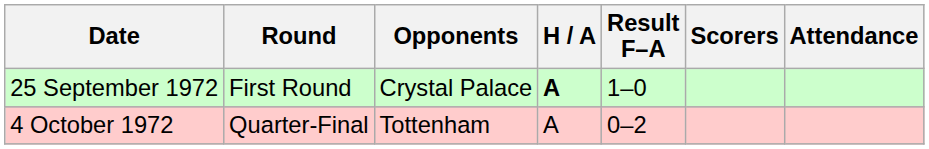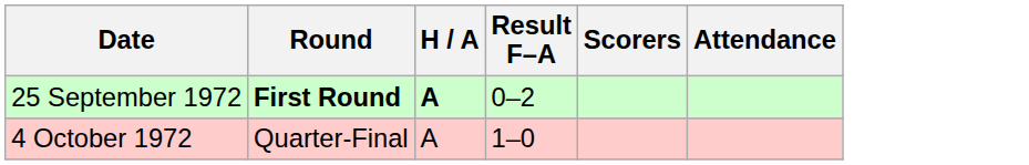 <table class="wikitable">
 <tr>
 <th>Date</th>
 <th>Round</th>
-<th>Opponents</th>
 <th>H / A</th>
 <th>Result<br>F–A</th>
 <th>Scorers</th>
 <th>Attendance</th>
 </tr>
 <tr bgcolor="#ccffcc">
 <td>25 September 1972</td>
-<td>First Round</td>
-<td>Crystal Palace</td>
+<td><strong>First Round</strong></td>
 <td><strong>A</strong></td>
-<td>1–0</td>
+<td>0–2</td>
 <td></td>
 <td></td>
 </tr>
 <tr bgcolor="#ffcccc">
 <td>4 October 1972</td>
 <td>Quarter-Final</td>
-<td>Tottenham</td>
 <td>A</td>
-<td>0–2</td>
+<td>1–0</td>
 <td></td>
 <td></td>
 </tr>
 </table>
